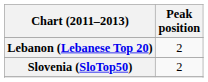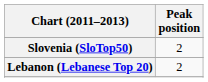 <table class="wikitable sortable plainrowheaders" style="text-align:center">
 <tr>
 <th scope="col">Chart (2011–2013)</th>
 <th scope="col">Peak<br>position</th>
 </tr>
 <tr>
 </tr>
 <tr>
+</tr>
+<tr>
+</tr>
+<tr>
+</tr>
+<tr>
+</tr>
+<tr>
+</tr>
+<tr>
+</tr>
+<tr>
+</tr>
+<tr>
+<th scope="row">Slovenia (<a href='#'>SloTop50</a>)</th>
+<td>2</td>
 </tr>
 <tr>
 </tr>
 <tr>
 </tr>
 <tr>
 </tr>
 <tr>
 </tr>
 <tr>
 </tr>
 <tr>
 </tr>
 <tr>
 <th scope="row">Lebanon (<a href='#'>Lebanese Top 20</a>)</th>
 <td>2</td>
 </tr>
 <tr>
 </tr>
 <tr>
 </tr>
 <tr>
 </tr>
 <tr>
 </tr>
 <tr>
 </tr>
 <tr>
 </tr>
 <tr>
-<th scope="row">Slovenia (<a href='#'>SloTop50</a>)</th>
-<td>2</td>
-</tr>
-<tr>
-</tr>
-<tr>
-</tr>
-<tr>
-</tr>
-<tr>
-</tr>
-<tr>
-</tr>
-<tr>
-</tr>
-<tr>
 </tr>
 <tr>
 </tr>
 <tr>
 </tr>
 <tr>
 </tr>
 <tr>
 </tr>
 </table>
